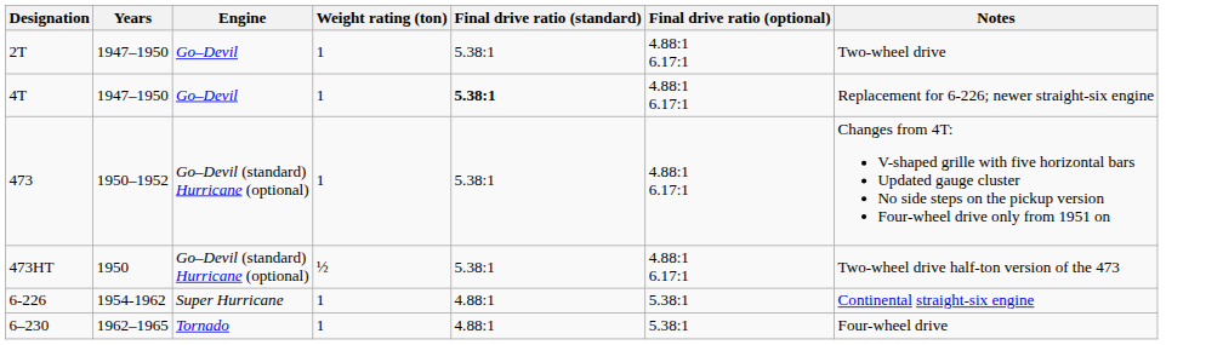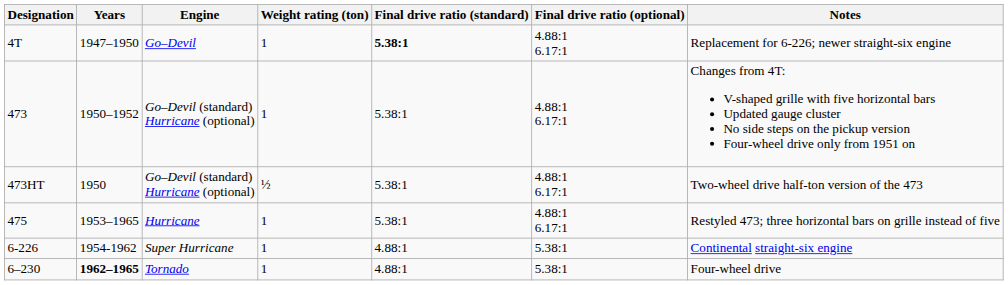 <table class="wikitable sortable">
 <tr>
 <th>Designation</th>
 <th>Years</th>
 <th>Engine</th>
 <th>Weight rating (ton)</th>
 <th>Final drive ratio (standard)</th>
 <th>Final drive ratio (optional)</th>
 <th>Notes</th>
-</tr>
-<tr>
-<td>2T</td>
-<td>1947–1950</td>
-<td><em><a href='#'>Go–Devil</a></em></td>
-<td>1</td>
-<td>5.38:1</td>
-<td>4.88:1<br>6.17:1</td>
-<td>Two-wheel drive</td>
 </tr>
 <tr>
 <td>4T</td>
 <td>1947–1950</td>
 <td><em><a href='#'>Go–Devil</a></em></td>
 <td>1</td>
 <td><strong>5.38:1</strong></td>
 <td>4.88:1<br>6.17:1</td>
 <td>Replacement for 6-226; newer straight-six engine</td>
 </tr>
 <tr>
 <td>473</td>
 <td>1950–1952</td>
 <td><em>Go–Devil</em> (standard)<br><em><a href='#'>Hurricane</a></em> (optional)</td>
 <td>1</td>
 <td>5.38:1</td>
 <td>4.88:1<br>6.17:1</td>
 <td>Changes from 4T:<br><ul><li>V-shaped grille with five horizontal bars</li><li>Updated gauge cluster</li><li>No side steps on the pickup version</li><li>Four-wheel drive only from 1951 on</li></ul></td>
 </tr>
 <tr>
 <td>473HT</td>
 <td>1950</td>
 <td><em>Go–Devil</em> (standard)<br><em><a href='#'>Hurricane</a></em> (optional)</td>
 <td>½</td>
 <td>5.38:1</td>
 <td>4.88:1<br>6.17:1</td>
 <td>Two-wheel drive half-ton version of the 473</td>
 </tr>
 <tr>
+<td>475</td>
+<td>1953–1965</td>
+<td><em><a href='#'>Hurricane</a></em></td>
+<td>1</td>
+<td>5.38:1</td>
+<td>4.88:1<br>6.17:1</td>
+<td>Restyled 473; three horizontal bars on grille instead of five</td>
+</tr>
+<tr>
 <td>6-226</td>
 <td>1954-1962</td>
 <td><em>Super Hurricane</em></td>
 <td>1</td>
 <td>4.88:1</td>
 <td>5.38:1</td>
 <td><a href='#'>Continental</a> <a href='#'>straight-six engine</a></td>
 </tr>
 <tr>
 <td>6–230</td>
-<td>1962–1965</td>
+<td><strong>1962–1965</strong></td>
 <td><em><a href='#'>Tornado</a></em></td>
 <td>1</td>
 <td>4.88:1</td>
 <td>5.38:1</td>
 <td>Four-wheel drive</td>
 </tr>
 </table>
